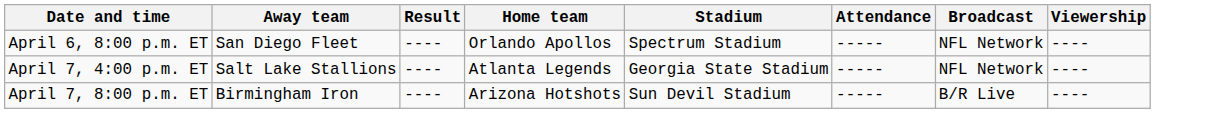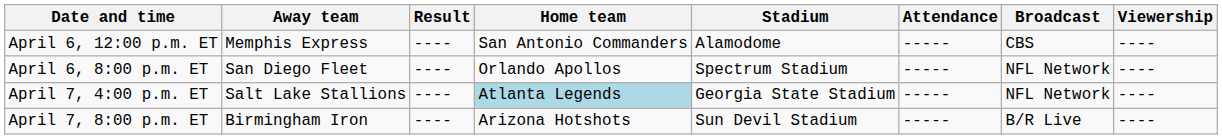 <table class="wikitable">
 <tr>
 <th>Date and time</th>
 <th>Away team</th>
 <th>Result</th>
 <th>Home team</th>
 <th>Stadium</th>
 <th>Attendance</th>
 <th>Broadcast</th>
 <th>Viewership<br></th>
+</tr>
+<tr>
+<td>April 6, 12:00 p.m. ET</td>
+<td>Memphis Express</td>
+<td>----</td>
+<td>San Antonio Commanders</td>
+<td>Alamodome</td>
+<td>-----</td>
+<td>CBS</td>
+<td>----</td>
 </tr>
 <tr>
 <td>April 6, 8:00 p.m. ET</td>
 <td>San Diego Fleet</td>
 <td>----</td>
 <td>Orlando Apollos</td>
 <td>Spectrum Stadium</td>
 <td>-----</td>
 <td>NFL Network</td>
 <td>----</td>
 </tr>
 <tr>
 <td>April 7, 4:00 p.m. ET</td>
 <td>Salt Lake Stallions</td>
 <td>----</td>
-<td>Atlanta Legends</td>
+<td style="background: lightblue;">Atlanta Legends</td>
 <td>Georgia State Stadium</td>
 <td>-----</td>
 <td>NFL Network</td>
 <td>----</td>
 </tr>
 <tr>
 <td>April 7, 8:00 p.m. ET</td>
 <td>Birmingham Iron</td>
 <td>----</td>
 <td>Arizona Hotshots</td>
 <td>Sun Devil Stadium</td>
 <td>-----</td>
 <td>B/R Live</td>
 <td>----</td>
 </tr>
 </table>
